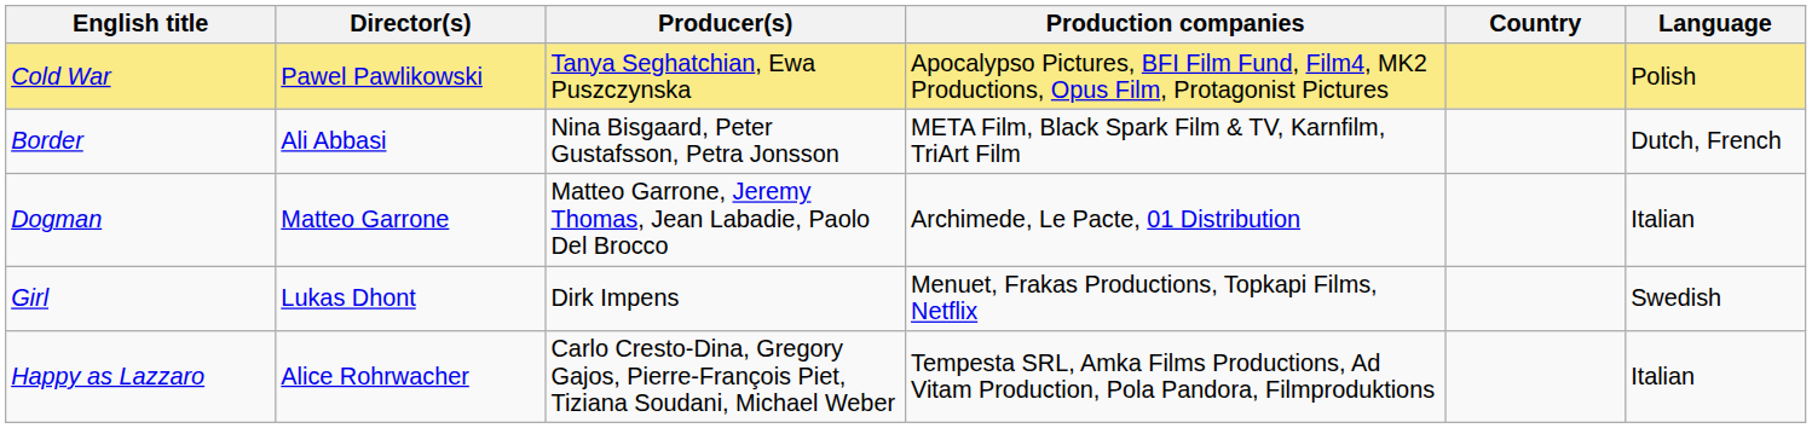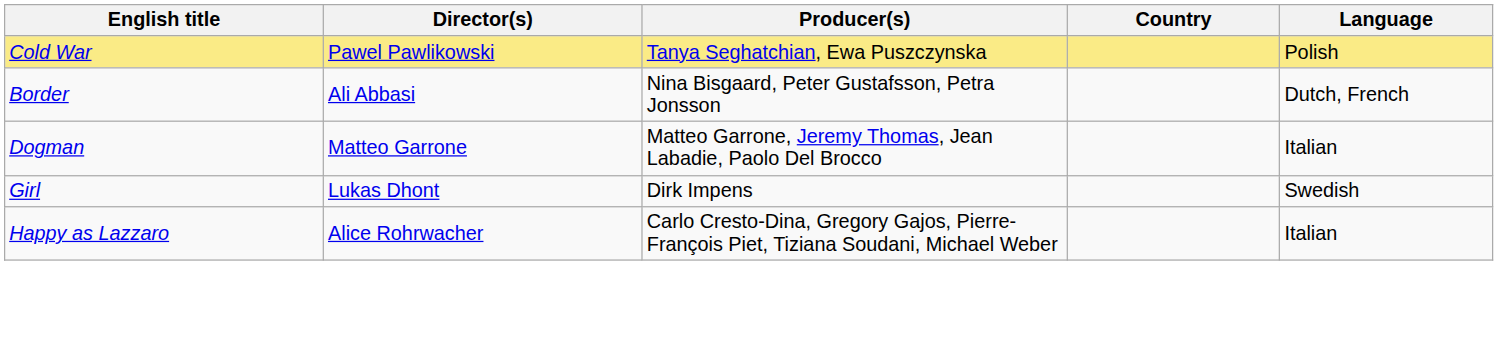 <table class="sortable wikitable" width="95%" cellpadding="5">
 <tr>
 <th width="15%">English title</th>
 <th width="15%">Director(s)</th>
 <th width="20%">Producer(s)</th>
-<th width="30%">Production companies</th>
 <th width="10%">Country</th>
 <th width="10%">Language</th>
 </tr>
 <tr style="background:#FAEB86">
 <td><em><a href='#'>Cold War</a></em></td>
 <td><a href='#'>Pawel Pawlikowski</a></td>
 <td><a href='#'>Tanya Seghatchian</a>, Ewa Puszczynska</td>
-<td>Apocalypso Pictures, <a href='#'>BFI Film Fund</a>, <a href='#'>Film4</a>, MK2 Productions, <a href='#'>Opus Film</a>, Protagonist Pictures</td>
 <td>  </td>
 <td>Polish</td>
 </tr>
 <tr>
 <td><em><a href='#'>Border</a></em></td>
 <td><a href='#'>Ali Abbasi</a></td>
 <td>Nina Bisgaard, Peter Gustafsson, Petra Jonsson</td>
-<td>META Film, Black Spark Film & TV, Karnfilm, TriArt Film</td>
 <td> </td>
 <td>Dutch, French</td>
 </tr>
 <tr>
 <td><em><a href='#'>Dogman</a></em></td>
 <td><a href='#'>Matteo Garrone</a></td>
 <td>Matteo Garrone, <a href='#'>Jeremy Thomas</a>, Jean Labadie, Paolo Del Brocco</td>
-<td>Archimede, Le Pacte, <a href='#'>01 Distribution</a></td>
 <td> </td>
 <td>Italian</td>
 </tr>
 <tr>
 <td><em><a href='#'>Girl</a></em></td>
 <td><a href='#'>Lukas Dhont</a></td>
 <td>Dirk Impens</td>
-<td>Menuet, Frakas Productions, Topkapi Films, <a href='#'>Netflix</a></td>
 <td> </td>
 <td>Swedish</td>
 </tr>
 <tr>
 <td><em><a href='#'>Happy as Lazzaro</a></em></td>
 <td><a href='#'>Alice Rohrwacher</a></td>
 <td>Carlo Cresto-Dina, Gregory Gajos, Pierre-François Piet, Tiziana Soudani, Michael Weber</td>
-<td>Tempesta SRL, Amka Films Productions, Ad Vitam Production, Pola Pandora, Filmproduktions</td>
 <td>   </td>
 <td>Italian</td>
 </tr>
 </table>
